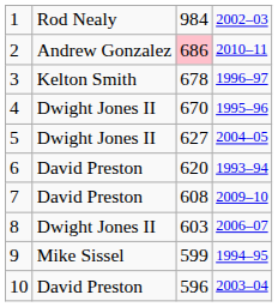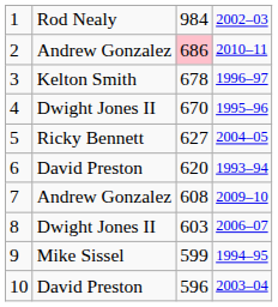 <table class="wikitable">
 <tr>
 </tr>
 <tr>
 <td>1</td>
 <td>Rod Nealy</td>
 <td>984</td>
 <td style="font-size:80%;"><a href='#'>2002–03</a></td>
 </tr>
 <tr>
 <td>2</td>
 <td>Andrew Gonzalez</td>
 <td style="background: pink;">686</td>
 <td style="font-size:80%;"><a href='#'>2010–11</a></td>
 </tr>
 <tr>
 <td>3</td>
 <td>Kelton Smith</td>
 <td>678</td>
 <td style="font-size:80%;"><a href='#'>1996–97</a></td>
 </tr>
 <tr>
 <td>4</td>
 <td>Dwight Jones II</td>
 <td>670</td>
 <td style="font-size:80%;"><a href='#'>1995–96</a></td>
 </tr>
 <tr>
 <td>5</td>
-<td>Dwight Jones II</td>
+<td>Ricky Bennett</td>
 <td>627</td>
 <td style="font-size:80%;"><a href='#'>2004–05</a></td>
 </tr>
 <tr>
 <td>6</td>
 <td>David Preston</td>
 <td>620</td>
 <td style="font-size:80%;"><a href='#'>1993–94</a></td>
 </tr>
 <tr>
 <td>7</td>
-<td>David Preston</td>
+<td>Andrew Gonzalez</td>
 <td>608</td>
 <td style="font-size:80%;"><a href='#'>2009–10</a></td>
 </tr>
 <tr>
 <td>8</td>
 <td>Dwight Jones II</td>
 <td>603</td>
 <td style="font-size:80%;"><a href='#'>2006–07</a></td>
 </tr>
 <tr>
 <td>9</td>
 <td>Mike Sissel</td>
 <td>599</td>
 <td style="font-size:80%;"><a href='#'>1994–95</a></td>
 </tr>
 <tr>
 <td>10</td>
 <td>David Preston</td>
 <td>596</td>
 <td style="font-size:80%;"><a href='#'>2003–04</a></td>
 </tr>
 </table>
